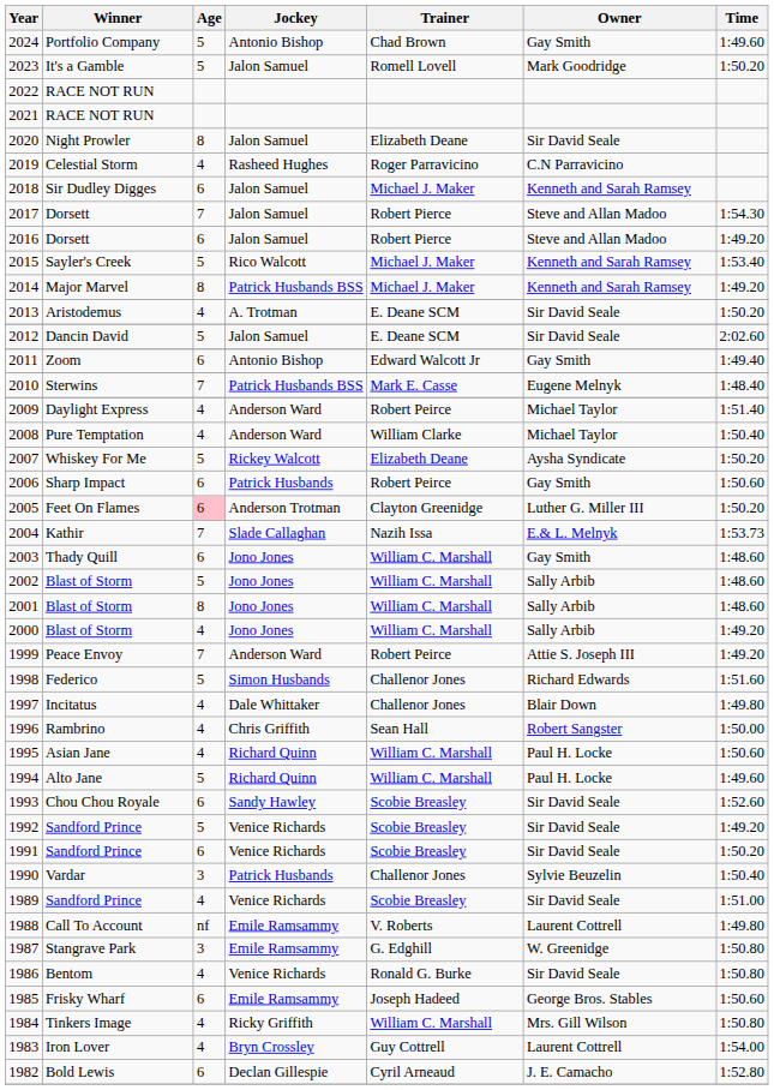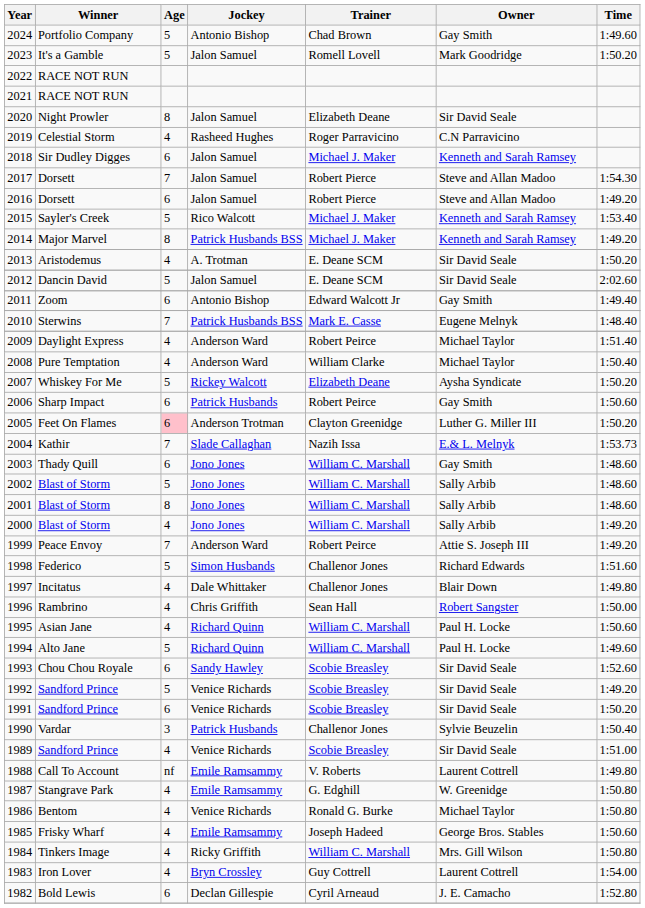 <table class="wikitable sortable" style="font-size:90%">
 <tr>
 <th style="Sayler's Creek">Year<br></th>
 <th style="width:140px">Winner<br></th>
 <th>Age<br></th>
 <th style="Rico Walcott">Jockey<br></th>
 <th style="width:145px">Trainer<br></th>
 <th style="width:180px">Owner<br></th>
 <th>Time</th>
 </tr>
 <tr>
 <td>2024</td>
 <td>Portfolio Company</td>
 <td>5</td>
 <td>Antonio Bishop</td>
 <td>Chad Brown</td>
 <td>Gay Smith</td>
 <td>1:49.60</td>
 </tr>
 <tr>
 <td>2023</td>
 <td>It's a Gamble</td>
 <td>5</td>
 <td>Jalon Samuel</td>
 <td>Romell Lovell</td>
 <td>Mark Goodridge</td>
 <td>1:50.20</td>
 </tr>
 <tr>
 <td>2022</td>
 <td>RACE NOT RUN</td>
 <td></td>
 <td></td>
 <td></td>
 <td></td>
 <td></td>
 </tr>
 <tr>
 <td>2021</td>
 <td>RACE NOT RUN</td>
 <td></td>
 <td></td>
 <td></td>
 <td></td>
 <td></td>
 </tr>
 <tr>
 <td>2020</td>
 <td>Night Prowler</td>
 <td>8</td>
 <td>Jalon Samuel</td>
 <td>Elizabeth Deane</td>
 <td>Sir David Seale</td>
 <td></td>
 </tr>
 <tr>
 <td>2019</td>
 <td>Celestial Storm</td>
 <td>4</td>
 <td>Rasheed Hughes</td>
 <td>Roger Parravicino</td>
 <td>C.N Parravicino</td>
 <td></td>
 </tr>
 <tr>
 <td>2018</td>
 <td>Sir Dudley Digges</td>
 <td>6</td>
 <td>Jalon Samuel</td>
 <td><a href='#'>Michael J. Maker</a></td>
 <td><a href='#'>Kenneth and Sarah Ramsey</a></td>
 <td></td>
 </tr>
 <tr>
 <td>2017</td>
 <td>Dorsett</td>
 <td>7</td>
 <td>Jalon Samuel</td>
 <td>Robert Pierce</td>
 <td>Steve and Allan Madoo</td>
 <td>1:54.30</td>
 </tr>
 <tr>
 <td>2016</td>
 <td>Dorsett</td>
 <td>6</td>
 <td>Jalon Samuel</td>
 <td>Robert Pierce</td>
 <td>Steve and Allan Madoo</td>
 <td>1:49.20</td>
 </tr>
 <tr>
 <td>2015</td>
 <td>Sayler's Creek</td>
 <td>5</td>
 <td>Rico Walcott</td>
 <td><a href='#'>Michael J. Maker</a></td>
 <td><a href='#'>Kenneth and Sarah Ramsey</a></td>
 <td>1:53.40</td>
 </tr>
 <tr>
 <td>2014</td>
 <td>Major Marvel</td>
 <td>8</td>
 <td><a href='#'>Patrick Husbands BSS</a></td>
 <td><a href='#'>Michael J. Maker</a></td>
 <td><a href='#'>Kenneth and Sarah Ramsey</a></td>
 <td>1:49.20</td>
 </tr>
 <tr>
 </tr>
 <tr>
 </tr>
 <tr>
 <td>2013</td>
 <td>Aristodemus</td>
 <td>4</td>
 <td>A. Trotman</td>
 <td>E. Deane SCM</td>
 <td>Sir David Seale</td>
 <td>1:50.20</td>
 </tr>
 <tr>
 </tr>
 <tr>
 <td>2012</td>
 <td>Dancin David</td>
 <td>5</td>
 <td>Jalon Samuel</td>
 <td>E. Deane SCM</td>
 <td>Sir David Seale</td>
 <td>2:02.60</td>
 </tr>
 <tr>
 </tr>
 <tr>
 <td>2011</td>
 <td>Zoom</td>
 <td>6</td>
 <td>Antonio Bishop</td>
 <td>Edward Walcott Jr</td>
 <td>Gay Smith</td>
 <td>1:49.40</td>
 </tr>
 <tr>
 </tr>
 <tr>
 <td>2010</td>
 <td>Sterwins</td>
 <td>7</td>
 <td><a href='#'>Patrick Husbands BSS</a></td>
 <td><a href='#'>Mark E. Casse</a></td>
 <td>Eugene Melnyk</td>
 <td>1:48.40</td>
 </tr>
 <tr>
 </tr>
 <tr>
 <td>2009</td>
 <td>Daylight Express</td>
 <td>4</td>
 <td>Anderson Ward</td>
 <td>Robert Peirce</td>
 <td>Michael Taylor</td>
 <td>1:51.40</td>
 </tr>
 <tr>
 <td>2008</td>
 <td>Pure Temptation</td>
 <td>4</td>
 <td>Anderson Ward</td>
 <td>William Clarke</td>
 <td>Michael Taylor</td>
 <td>1:50.40</td>
 </tr>
 <tr>
 <td>2007</td>
 <td>Whiskey For Me</td>
 <td>5</td>
 <td><a href='#'>Rickey Walcott</a></td>
 <td><a href='#'>Elizabeth Deane</a></td>
 <td>Aysha Syndicate</td>
 <td>1:50.20</td>
 </tr>
 <tr>
 <td>2006</td>
 <td>Sharp Impact</td>
 <td>6</td>
 <td><a href='#'>Patrick Husbands</a></td>
 <td>Robert Peirce</td>
 <td>Gay Smith</td>
 <td>1:50.60</td>
 </tr>
 <tr>
 <td>2005</td>
 <td>Feet On Flames</td>
 <td style="background: pink;">6</td>
 <td>Anderson Trotman</td>
 <td>Clayton Greenidge</td>
 <td>Luther G. Miller III</td>
 <td>1:50.20</td>
 </tr>
 <tr>
 <td>2004</td>
 <td>Kathir</td>
 <td>7</td>
 <td><a href='#'>Slade Callaghan</a></td>
 <td>Nazih Issa</td>
 <td><a href='#'>E.& L. Melnyk</a></td>
 <td>1:53.73</td>
 </tr>
 <tr>
 <td>2003</td>
 <td>Thady Quill</td>
 <td>6</td>
 <td><a href='#'>Jono Jones</a></td>
 <td><a href='#'>William C. Marshall</a></td>
 <td>Gay Smith</td>
 <td>1:48.60</td>
 </tr>
 <tr>
 <td>2002</td>
 <td><a href='#'>Blast of Storm</a></td>
 <td>5</td>
 <td><a href='#'>Jono Jones</a></td>
 <td><a href='#'>William C. Marshall</a></td>
 <td>Sally Arbib</td>
 <td>1:48.60</td>
 </tr>
 <tr>
 <td>2001</td>
 <td><a href='#'>Blast of Storm</a></td>
 <td>8</td>
 <td><a href='#'>Jono Jones</a></td>
 <td><a href='#'>William C. Marshall</a></td>
 <td>Sally Arbib</td>
 <td>1:48.60</td>
 </tr>
 <tr>
 <td>2000</td>
 <td><a href='#'>Blast of Storm</a></td>
 <td>4</td>
 <td><a href='#'>Jono Jones</a></td>
 <td><a href='#'>William C. Marshall</a></td>
 <td>Sally Arbib</td>
 <td>1:49.20</td>
 </tr>
 <tr>
 <td>1999</td>
 <td>Peace Envoy</td>
 <td>7</td>
 <td>Anderson Ward</td>
 <td>Robert Peirce</td>
 <td>Attie S. Joseph III</td>
 <td>1:49.20</td>
 </tr>
 <tr>
 <td>1998</td>
 <td>Federico</td>
 <td>5</td>
 <td><a href='#'>Simon Husbands</a></td>
 <td>Challenor Jones</td>
 <td>Richard Edwards</td>
 <td>1:51.60</td>
 </tr>
 <tr>
 <td>1997</td>
 <td>Incitatus</td>
 <td>4</td>
 <td>Dale Whittaker</td>
 <td>Challenor Jones</td>
 <td>Blair Down</td>
 <td>1:49.80</td>
 </tr>
 <tr>
 <td>1996</td>
 <td>Rambrino</td>
 <td>4</td>
 <td>Chris Griffith</td>
 <td>Sean Hall</td>
 <td><a href='#'>Robert Sangster</a></td>
 <td>1:50.00</td>
 </tr>
 <tr>
 <td>1995</td>
 <td>Asian Jane</td>
 <td>4</td>
 <td><a href='#'>Richard Quinn</a></td>
 <td><a href='#'>William C. Marshall</a></td>
 <td>Paul H. Locke</td>
 <td>1:50.60</td>
 </tr>
 <tr>
 <td>1994</td>
 <td>Alto Jane</td>
 <td>5</td>
 <td><a href='#'>Richard Quinn</a></td>
 <td><a href='#'>William C. Marshall</a></td>
 <td>Paul H. Locke</td>
 <td>1:49.60</td>
 </tr>
 <tr>
 <td>1993</td>
 <td>Chou Chou Royale</td>
 <td>6</td>
 <td><a href='#'>Sandy Hawley</a></td>
 <td><a href='#'>Scobie Breasley</a></td>
 <td>Sir David Seale</td>
 <td>1:52.60</td>
 </tr>
 <tr>
 <td>1992</td>
 <td><a href='#'>Sandford Prince</a></td>
 <td>5</td>
 <td>Venice Richards</td>
 <td><a href='#'>Scobie Breasley</a></td>
 <td>Sir David Seale</td>
 <td>1:49.20</td>
 </tr>
 <tr>
 <td>1991</td>
 <td><a href='#'>Sandford Prince</a></td>
 <td>6</td>
 <td>Venice Richards</td>
 <td><a href='#'>Scobie Breasley</a></td>
 <td>Sir David Seale</td>
 <td>1:50.20</td>
 </tr>
 <tr>
 <td>1990</td>
 <td>Vardar</td>
 <td>3</td>
 <td><a href='#'>Patrick Husbands</a></td>
 <td>Challenor Jones</td>
 <td>Sylvie Beuzelin</td>
 <td>1:50.40</td>
 </tr>
 <tr>
 <td>1989</td>
 <td><a href='#'>Sandford Prince</a></td>
 <td>4</td>
 <td>Venice Richards</td>
 <td><a href='#'>Scobie Breasley</a></td>
 <td>Sir David Seale</td>
 <td>1:51.00</td>
 </tr>
 <tr>
 <td>1988</td>
 <td>Call To Account</td>
 <td>nf</td>
 <td><a href='#'>Emile Ramsammy</a></td>
 <td>V. Roberts</td>
 <td>Laurent Cottrell</td>
 <td>1:49.80</td>
 </tr>
 <tr>
 <td>1987</td>
 <td>Stangrave Park</td>
-<td>3</td>
+<td>4</td>
 <td><a href='#'>Emile Ramsammy</a></td>
 <td>G. Edghill</td>
 <td>W. Greenidge</td>
 <td>1:50.80</td>
 </tr>
 <tr>
 <td>1986</td>
 <td>Bentom</td>
 <td>4</td>
 <td>Venice Richards</td>
 <td>Ronald G. Burke</td>
-<td>Sir David Seale</td>
+<td>Michael Taylor</td>
 <td>1:50.80</td>
 </tr>
 <tr>
 <td>1985</td>
 <td>Frisky Wharf</td>
-<td>6</td>
+<td>4</td>
 <td><a href='#'>Emile Ramsammy</a></td>
 <td>Joseph Hadeed</td>
 <td>George Bros. Stables</td>
 <td>1:50.60</td>
 </tr>
 <tr>
 <td>1984</td>
 <td>Tinkers Image</td>
 <td>4</td>
 <td>Ricky Griffith</td>
 <td><a href='#'>William C. Marshall</a></td>
 <td>Mrs. Gill Wilson</td>
 <td>1:50.80</td>
 </tr>
 <tr>
 <td>1983</td>
 <td>Iron Lover</td>
 <td>4</td>
 <td><a href='#'>Bryn Crossley</a></td>
 <td>Guy Cottrell</td>
 <td>Laurent Cottrell</td>
 <td>1:54.00</td>
 </tr>
 <tr>
 <td>1982</td>
 <td>Bold Lewis</td>
 <td>6</td>
 <td>Declan Gillespie</td>
 <td>Cyril Arneaud</td>
 <td>J. E. Camacho</td>
 <td>1:52.80</td>
 </tr>
 <tr>
 </tr>
 </table>
